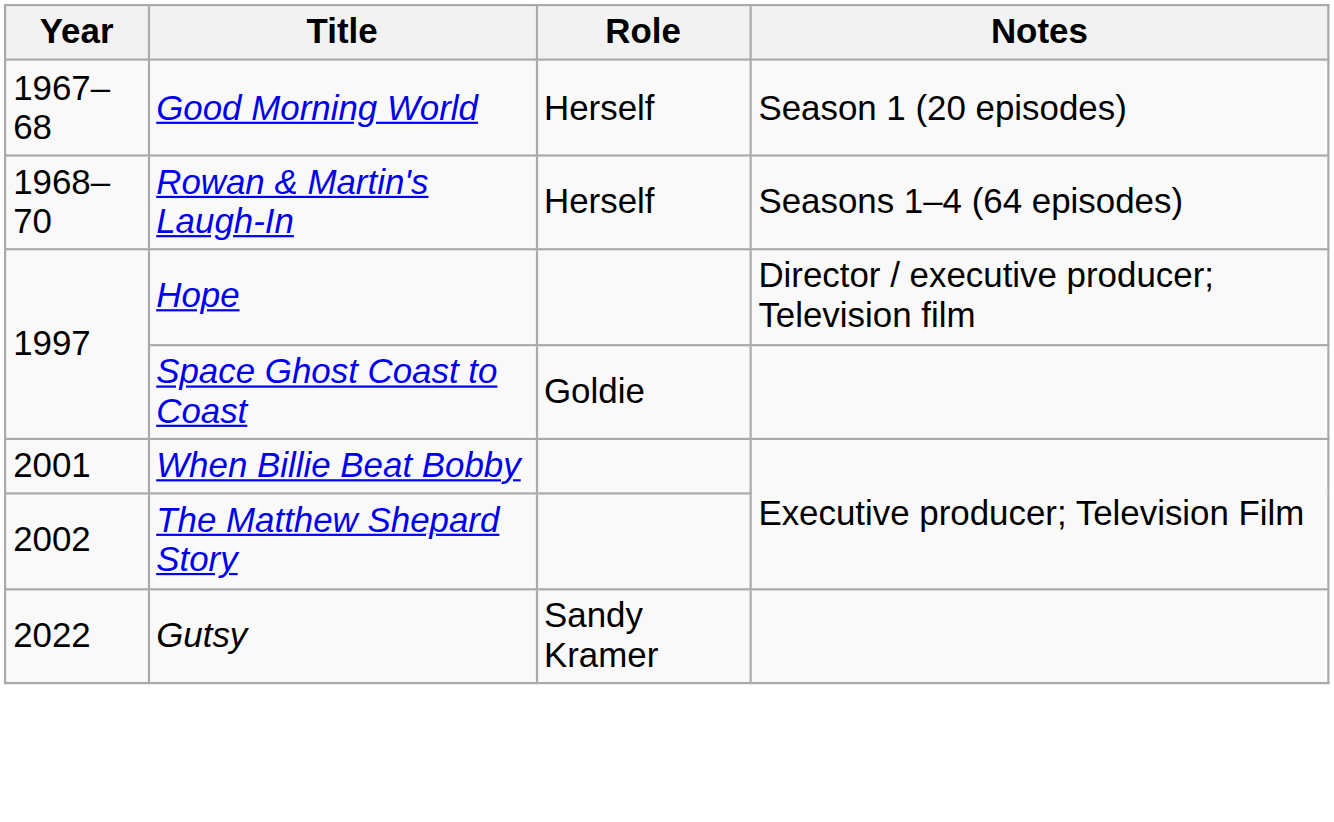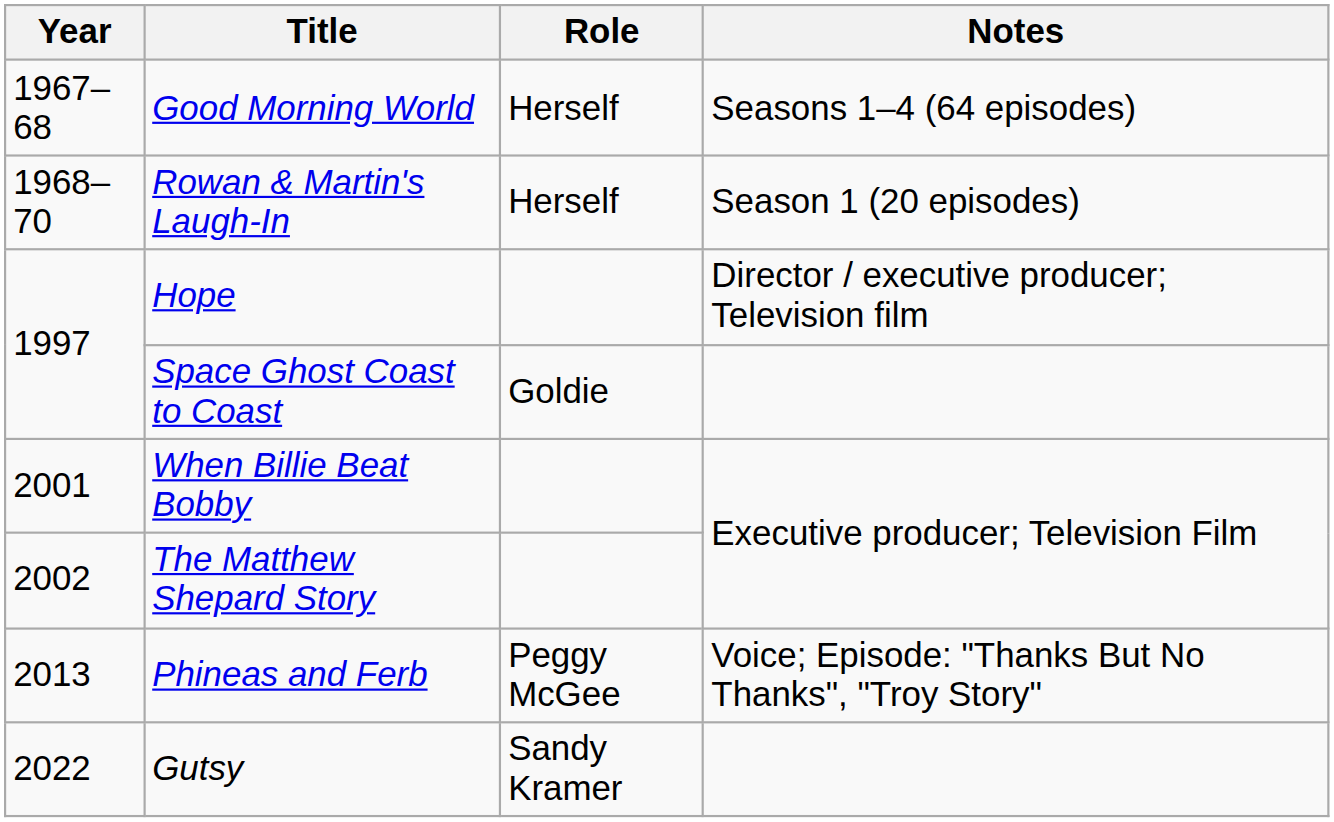 <table class="wikitable sortable">
 <tr>
 <th>Year</th>
 <th>Title</th>
 <th>Role</th>
 <th class="unsortable">Notes</th>
 </tr>
 <tr>
 <td>1967–68</td>
 <td><em><a href='#'>Good Morning World</a></em></td>
 <td>Herself</td>
-<td>Season 1 (20 episodes)</td>
+<td>Seasons 1–4 (64 episodes)</td>
 </tr>
 <tr>
 <td>1968–70</td>
 <td><em><a href='#'>Rowan & Martin's Laugh-In</a></em></td>
 <td>Herself</td>
-<td>Seasons 1–4 (64 episodes)</td>
+<td>Season 1 (20 episodes)</td>
 </tr>
 <tr>
 <td rowspan="2">1997</td>
 <td><em><a href='#'>Hope</a></em></td>
 <td></td>
 <td>Director / executive producer; Television film</td>
 </tr>
 <tr>
 <td><em><a href='#'>Space Ghost Coast to Coast</a></em></td>
 <td>Goldie</td>
 <td></td>
 </tr>
 <tr>
 <td>2001</td>
 <td><em><a href='#'>When Billie Beat Bobby</a></em></td>
 <td></td>
 <td rowspan="2">Executive producer; Television Film</td>
 </tr>
 <tr>
 <td>2002</td>
 <td><em><a href='#'>The Matthew Shepard Story</a></em></td>
 <td></td>
 </tr>
 <tr>
+<td>2013</td>
+<td><em><a href='#'>Phineas and Ferb</a></em></td>
+<td>Peggy McGee</td>
+<td>Voice; Episode: "Thanks But No Thanks", "Troy Story"</td>
+</tr>
+<tr>
 <td>2022</td>
 <td><em>Gutsy</em></td>
 <td>Sandy Kramer</td>
 <td></td>
 </tr>
 </table>
